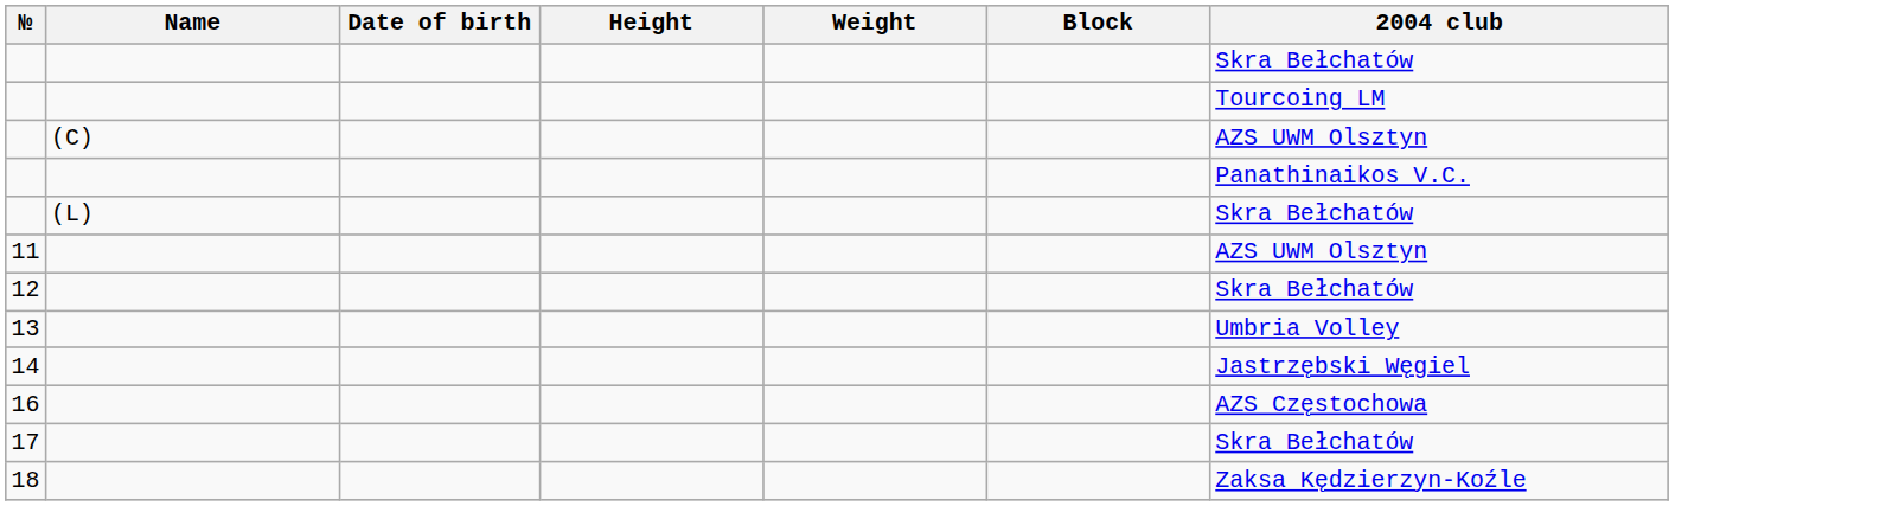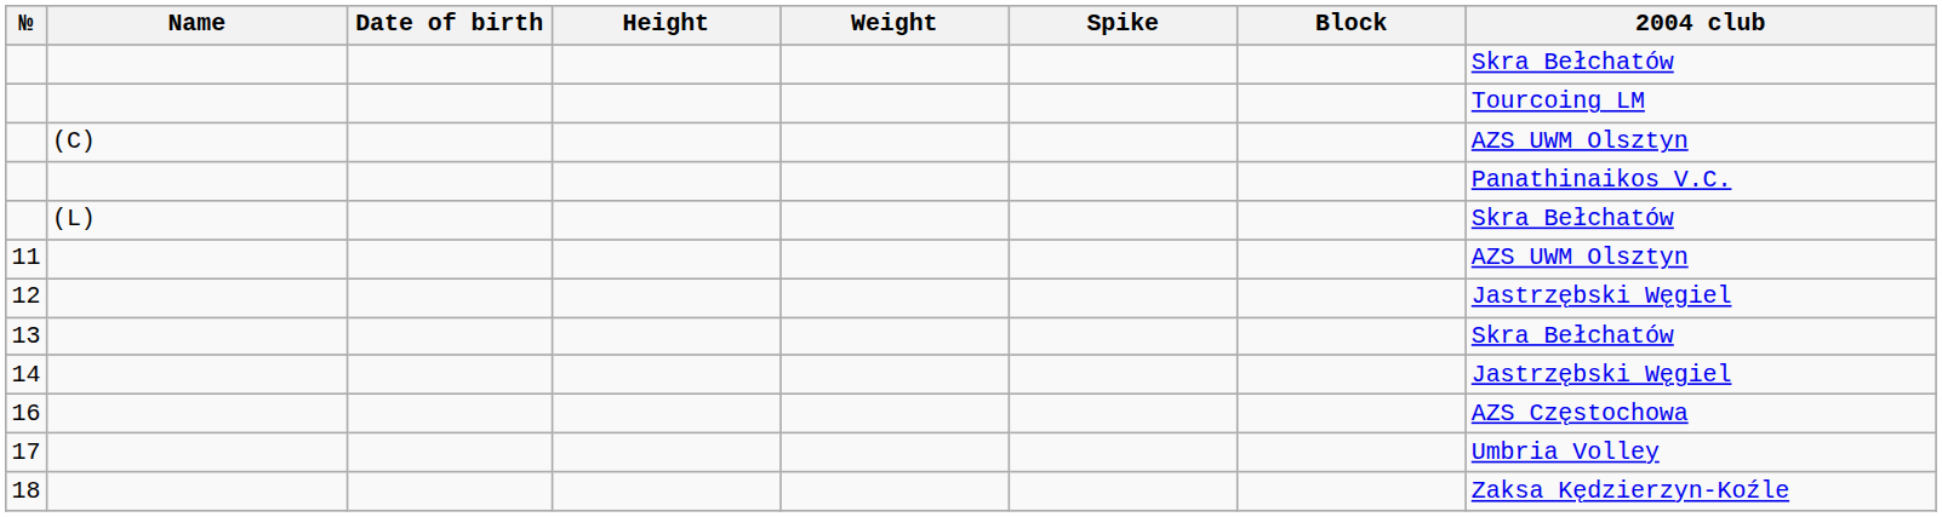 <table class="wikitable sortable" style="font-size:95%; text-align:center;">
 <tr>
 <th>№</th>
 <th style="width:12em">Name</th>
 <th style="width:8em">Date of birth</th>
 <th style="width:9em">Height</th>
 <th style="width:9em">Weight</th>
+<th style="width:9em">Spike</th>
 <th style="width:9em">Block</th>
 <th style="width:19em">2004 club</th>
 </tr>
 <tr>
 <td></td>
 <td style="text-align:left;"></td>
 <td style="text-align:right;"></td>
+<td></td>
 <td></td>
 <td></td>
 <td></td>
 <td style="text-align:left;"> <a href='#'>Skra Bełchatów</a></td>
 </tr>
 <tr>
 <td></td>
 <td style="text-align:left;"></td>
 <td style="text-align:right;"></td>
 <td></td>
 <td></td>
 <td></td>
+<td></td>
 <td style="text-align:left;"> <a href='#'>Tourcoing LM</a></td>
 </tr>
 <tr>
 <td></td>
 <td style="text-align:left;"> (C)</td>
 <td style="text-align:right;"></td>
+<td></td>
 <td></td>
 <td></td>
 <td></td>
 <td style="text-align:left;"> <a href='#'>AZS UWM Olsztyn</a></td>
 </tr>
 <tr>
 <td></td>
 <td style="text-align:left;"></td>
 <td style="text-align:right;"></td>
 <td></td>
 <td></td>
 <td></td>
+<td></td>
 <td style="text-align:left;"> <a href='#'>Panathinaikos V.C.</a></td>
 </tr>
 <tr>
 <td></td>
 <td style="text-align:left;"> (L)</td>
 <td style="text-align:right;"></td>
+<td></td>
 <td></td>
 <td></td>
 <td></td>
 <td style="text-align:left;"> <a href='#'>Skra Bełchatów</a></td>
 </tr>
 <tr>
 <td>11</td>
 <td style="text-align:left;"></td>
 <td style="text-align:right;"></td>
 <td></td>
 <td></td>
 <td></td>
+<td></td>
 <td style="text-align:left;"> <a href='#'>AZS UWM Olsztyn</a></td>
 </tr>
 <tr>
 <td>12</td>
 <td style="text-align:left;"></td>
 <td style="text-align:right;"></td>
 <td></td>
 <td></td>
 <td></td>
-<td style="text-align:left;"> <a href='#'>Skra Bełchatów</a></td>
+<td></td>
+<td style="text-align:left;"> <a href='#'>Jastrzębski Węgiel</a></td>
 </tr>
 <tr>
 <td>13</td>
 <td style="text-align:left;"></td>
 <td style="text-align:right;"></td>
 <td></td>
 <td></td>
 <td></td>
-<td style="text-align:left;"> <a href='#'>Umbria Volley</a></td>
+<td></td>
+<td style="text-align:left;"> <a href='#'>Skra Bełchatów</a></td>
 </tr>
 <tr>
 <td>14</td>
 <td style="text-align:left;"></td>
 <td style="text-align:right;"></td>
+<td></td>
 <td></td>
 <td></td>
 <td></td>
 <td style="text-align:left;"> <a href='#'>Jastrzębski Węgiel</a></td>
 </tr>
 <tr>
 <td>16</td>
 <td style="text-align:left;"></td>
 <td style="text-align:right;"></td>
 <td></td>
 <td></td>
 <td></td>
+<td></td>
 <td style="text-align:left;"> <a href='#'>AZS Częstochowa</a></td>
 </tr>
 <tr>
 <td>17</td>
 <td style="text-align:left;"></td>
 <td style="text-align:right;"></td>
 <td></td>
 <td></td>
 <td></td>
-<td style="text-align:left;"> <a href='#'>Skra Bełchatów</a></td>
+<td></td>
+<td style="text-align:left;"> <a href='#'>Umbria Volley</a></td>
 </tr>
 <tr>
 <td>18</td>
 <td style="text-align:left;"></td>
 <td style="text-align:right;"></td>
 <td></td>
 <td></td>
 <td></td>
+<td></td>
 <td style="text-align:left;"> <a href='#'>Zaksa Kędzierzyn-Koźle</a></td>
 </tr>
 </table>
